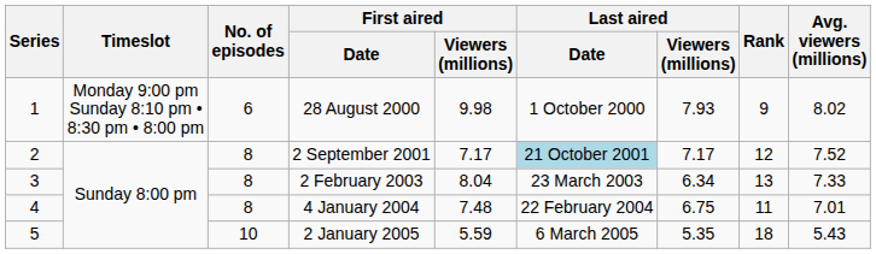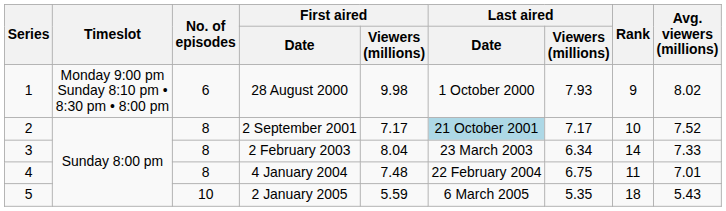 <table class="wikitable">
 <tr>
 <th rowspan="2">Series</th>
 <th rowspan="2">Timeslot</th>
 <th rowspan="2">No. of<br>episodes</th>
 <th colspan="2">First aired</th>
 <th colspan="2">Last aired</th>
 <th rowspan="2">Rank</th>
 <th rowspan="2">Avg.<br>viewers<br>(millions)</th>
 </tr>
 <tr>
 <th>Date</th>
 <th>Viewers<br>(millions)</th>
 <th>Date</th>
 <th>Viewers<br>(millions)</th>
 </tr>
 <tr>
 <td align="center">1</td>
 <td align="center">Monday 9:00 pm <br>Sunday 8:10 pm  •<br>8:30 pm  • 8:00 pm </td>
 <td align="center">6</td>
 <td align="center">28 August 2000</td>
 <td align="center">9.98</td>
 <td align="center">1 October 2000</td>
 <td align="center">7.93</td>
 <td align="center">9</td>
 <td align="center">8.02</td>
 </tr>
 <tr>
 <td align="center">2</td>
 <td rowspan="4" align="center">Sunday 8:00 pm</td>
 <td align="center">8</td>
 <td align="center">2 September 2001</td>
 <td align="center">7.17</td>
 <td align="center" style="background: lightblue;">21 October 2001</td>
 <td align="center">7.17</td>
-<td align="center">12</td>
+<td align="center">10</td>
 <td align="center">7.52</td>
 </tr>
 <tr>
 <td align="center">3</td>
 <td align="center">8</td>
 <td align="center">2 February 2003</td>
 <td align="center">8.04</td>
 <td align="center">23 March 2003</td>
 <td align="center">6.34</td>
-<td align="center">13</td>
+<td align="center">14</td>
 <td align="center">7.33</td>
 </tr>
 <tr>
 <td align="center">4</td>
 <td align="center">8</td>
 <td align="center">4 January 2004</td>
 <td align="center">7.48</td>
 <td align="center">22 February 2004</td>
 <td align="center">6.75</td>
 <td align="center">11</td>
 <td align="center">7.01</td>
 </tr>
 <tr>
 <td align="center">5</td>
 <td align="center">10</td>
 <td align="center">2 January 2005</td>
 <td align="center">5.59</td>
 <td align="center">6 March 2005</td>
 <td align="center">5.35</td>
 <td align="center">18</td>
 <td align="center">5.43</td>
 </tr>
 </table>
